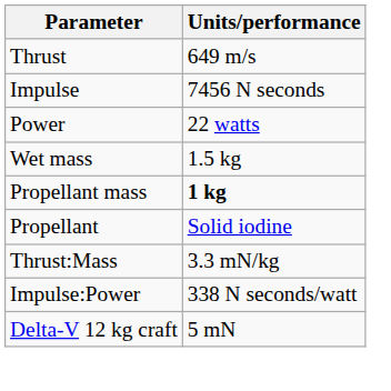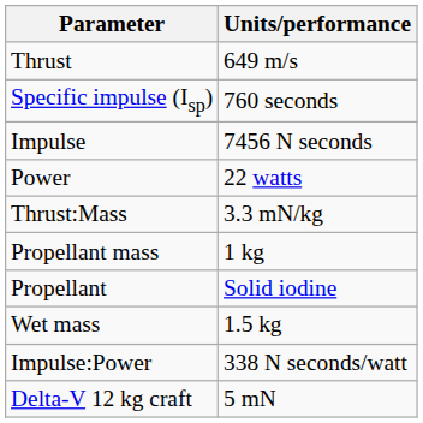 <table class="wikitable floatright">
 <tr>
 <th>Parameter</th>
 <th>Units/performance</th>
 </tr>
 <tr>
 <td>Thrust</td>
 <td>649 m/s</td>
 </tr>
 <tr>
+<td><a href='#'>Specific impulse</a> (I<sub>sp</sub>)</td>
+<td>760 seconds</td>
+</tr>
+<tr>
 <td>Impulse</td>
 <td>7456 N seconds</td>
 </tr>
 <tr>
 <td>Power</td>
 <td>22 <a href='#'>watts</a></td>
 </tr>
 <tr>
-<td>Wet mass</td>
-<td>1.5 kg</td>
+<td>Thrust:Mass</td>
+<td>3.3 mN/kg</td>
 </tr>
 <tr>
 <td>Propellant mass</td>
-<td><strong>1 kg</strong></td>
+<td>1 kg</td>
 </tr>
 <tr>
 <td>Propellant</td>
 <td><a href='#'>Solid iodine</a></td>
 </tr>
 <tr>
-<td>Thrust:Mass</td>
-<td>3.3 mN/kg</td>
+<td>Wet mass</td>
+<td>1.5 kg</td>
 </tr>
 <tr>
 <td>Impulse:Power</td>
 <td>338 N seconds/watt</td>
 </tr>
 <tr>
 <td><a href='#'>Delta-V</a> 12 kg craft</td>
 <td>5 mN</td>
 </tr>
 </table>
